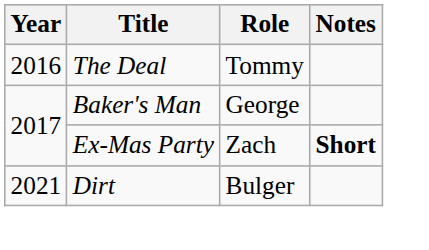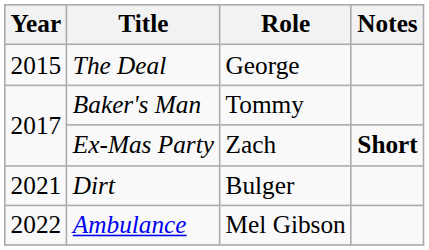 <table class="wikitable">
 <tr>
 <th>Year</th>
 <th>Title</th>
 <th>Role</th>
 <th>Notes</th>
 </tr>
 <tr>
-<td>2016</td>
+<td>2015</td>
 <td><em>The Deal</em></td>
-<td>Tommy</td>
+<td>George</td>
 <td></td>
 </tr>
 <tr>
 <td rowspan="2">2017</td>
 <td><em>Baker's Man</em></td>
-<td>George</td>
+<td>Tommy</td>
 <td></td>
 </tr>
 <tr>
 <td><em>Ex-Mas Party</em></td>
 <td>Zach</td>
 <td><strong>Short</strong></td>
 </tr>
 <tr>
 <td>2021</td>
 <td><em>Dirt</em></td>
 <td>Bulger</td>
 <td></td>
 </tr>
+<tr>
+<td>2022</td>
+<td><em><a href='#'>Ambulance</a></em></td>
+<td>Mel Gibson</td>
+<td></td>
+</tr>
 </table>
